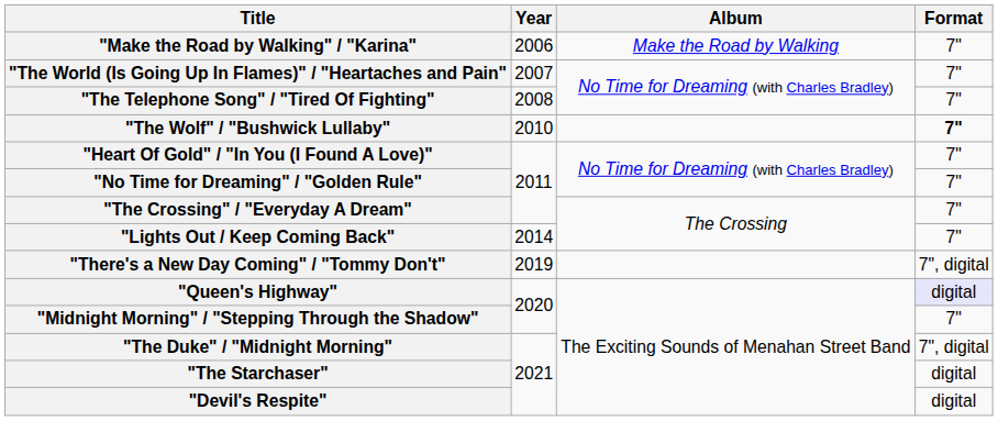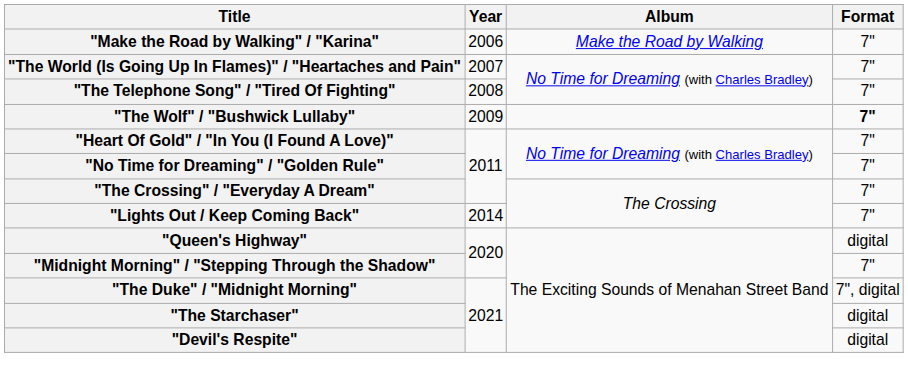 <table class="wikitable plainrowheaders" style="text-align:center;">
 <tr>
 <th>Title</th>
 <th>Year</th>
 <th>Album</th>
 <th>Format</th>
 </tr>
 <tr>
 <th scope="row">"Make the Road by Walking" / "Karina"</th>
 <td>2006</td>
 <td><em><a href='#'>Make the Road by Walking</a></em></td>
 <td>7"</td>
 </tr>
 <tr>
 <th scope="row">"The World (Is Going Up In Flames)" / "Heartaches and Pain"</th>
 <td>2007</td>
 <td rowspan="2"><em><a href='#'>No Time for Dreaming</a></em> <small>(with <a href='#'>Charles Bradley</a>)</small></td>
 <td>7"</td>
 </tr>
 <tr>
 <th scope="row">"The Telephone Song" / "Tired Of Fighting"</th>
 <td>2008</td>
 <td>7"</td>
 </tr>
 <tr>
 <th scope="row">"The Wolf" / "Bushwick Lullaby"</th>
-<td>2010</td>
+<td>2009</td>
 <td></td>
 <td><strong>7"</strong></td>
 </tr>
 <tr>
 <th scope="row">"Heart Of Gold" / "In You (I Found A Love)"</th>
 <td rowspan="3">2011</td>
 <td rowspan="2"><em><a href='#'>No Time for Dreaming</a></em> <small>(with <a href='#'>Charles Bradley</a>)</small></td>
 <td>7"</td>
 </tr>
 <tr>
 <th scope="row">"No Time for Dreaming" / "Golden Rule"</th>
 <td>7"</td>
 </tr>
 <tr>
 <th scope="row">"The Crossing" / "Everyday A Dream"</th>
 <td rowspan="2"><em>The Crossing</em></td>
 <td>7"</td>
 </tr>
 <tr>
 <th scope="row">"Lights Out / Keep Coming Back"</th>
 <td>2014</td>
 <td>7"</td>
 </tr>
 <tr>
-<th scope="row">"There's a New Day Coming" / "Tommy Don't"</th>
-<td>2019</td>
-<td><em></td>
-<td>7", digital</td>
-</tr>
-<tr>
 <th scope="row">"Queen's Highway"</th>
 <td rowspan="2">2020</td>
 <td rowspan="5"></em>The Exciting Sounds of Menahan Street Band<em></td>
-<td style="background: lavender;">digital</td>
+<td>digital</td>
 </tr>
 <tr>
 <th scope="row">"Midnight Morning" / "Stepping Through the Shadow"</th>
 <td>7"</td>
 </tr>
 <tr>
 <th scope="row">"The Duke" / "Midnight Morning"</th>
 <td rowspan="3">2021</td>
 <td>7", digital</td>
 </tr>
 <tr>
 <th scope="row">"The Starchaser"</th>
 <td>digital</td>
 </tr>
 <tr>
 <th scope="row">"Devil's Respite"</th>
 <td>digital</td>
 </tr>
 </table>
